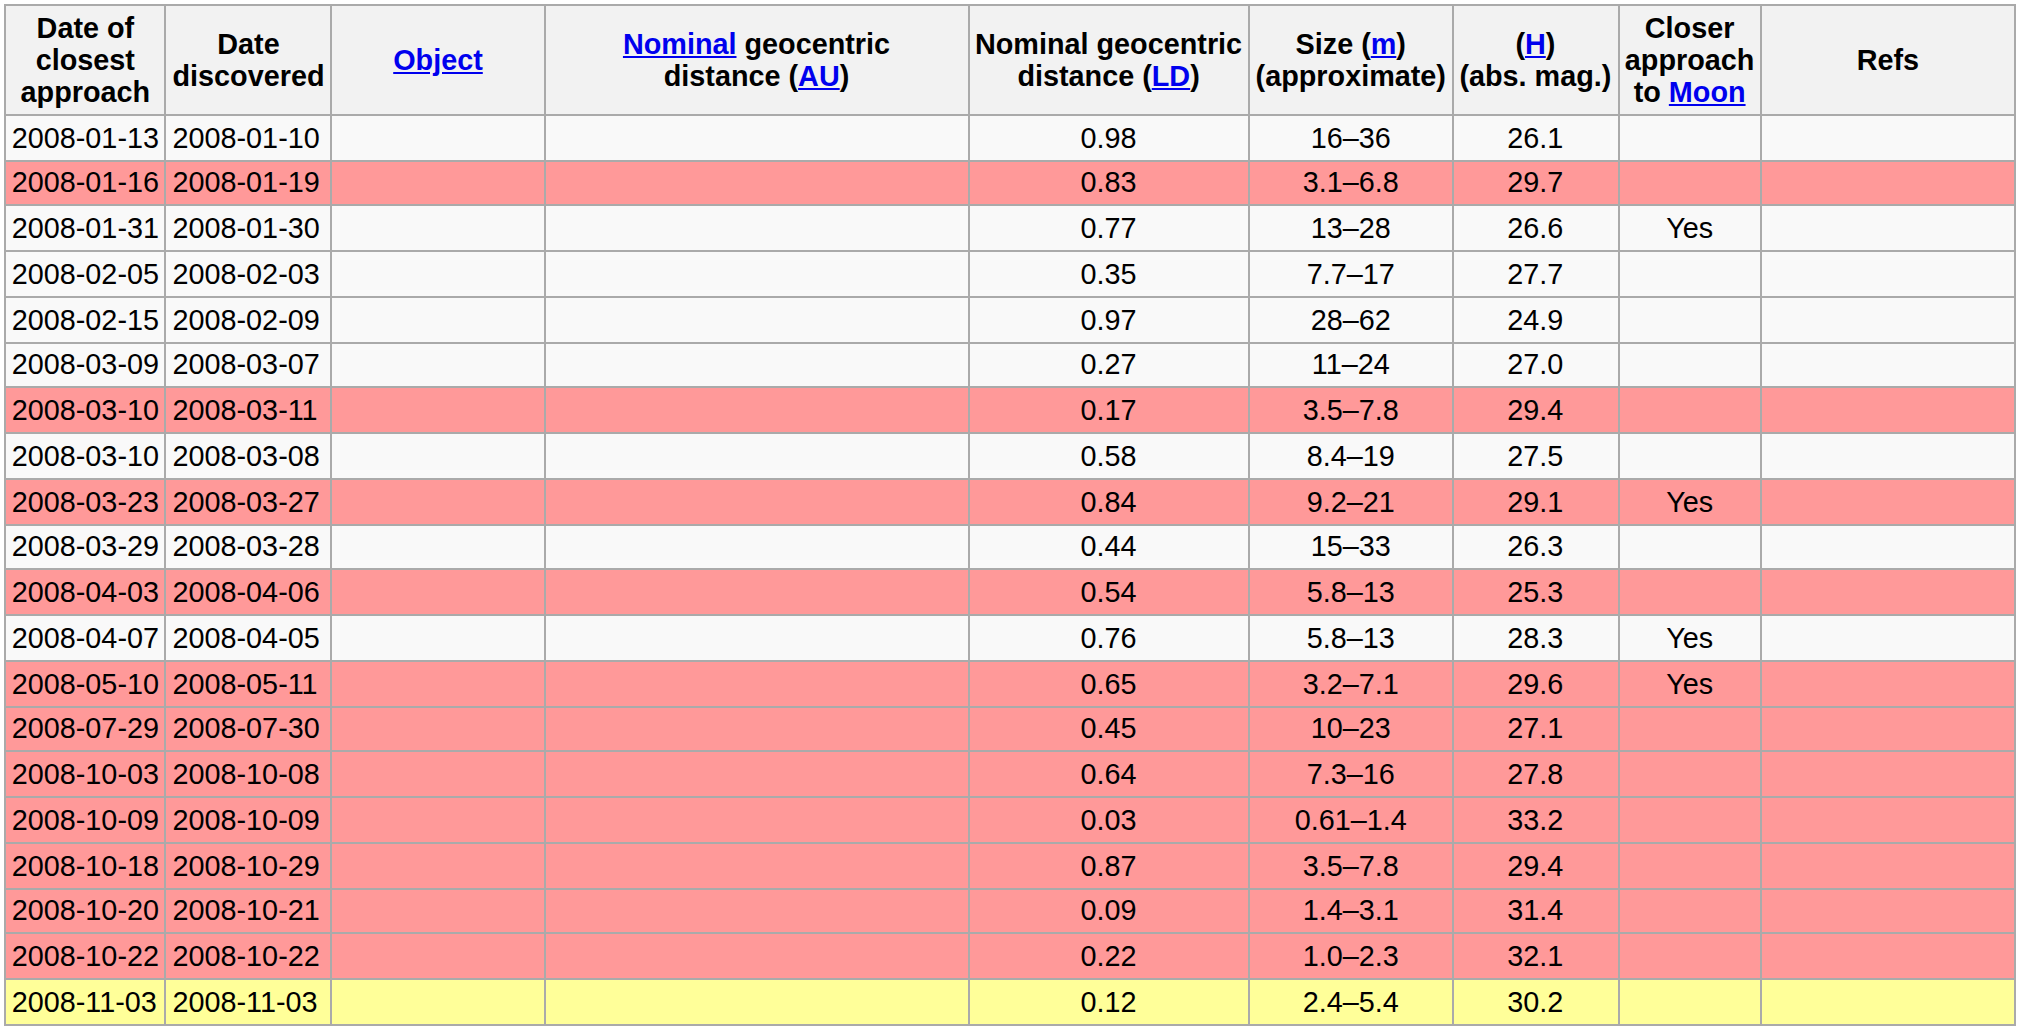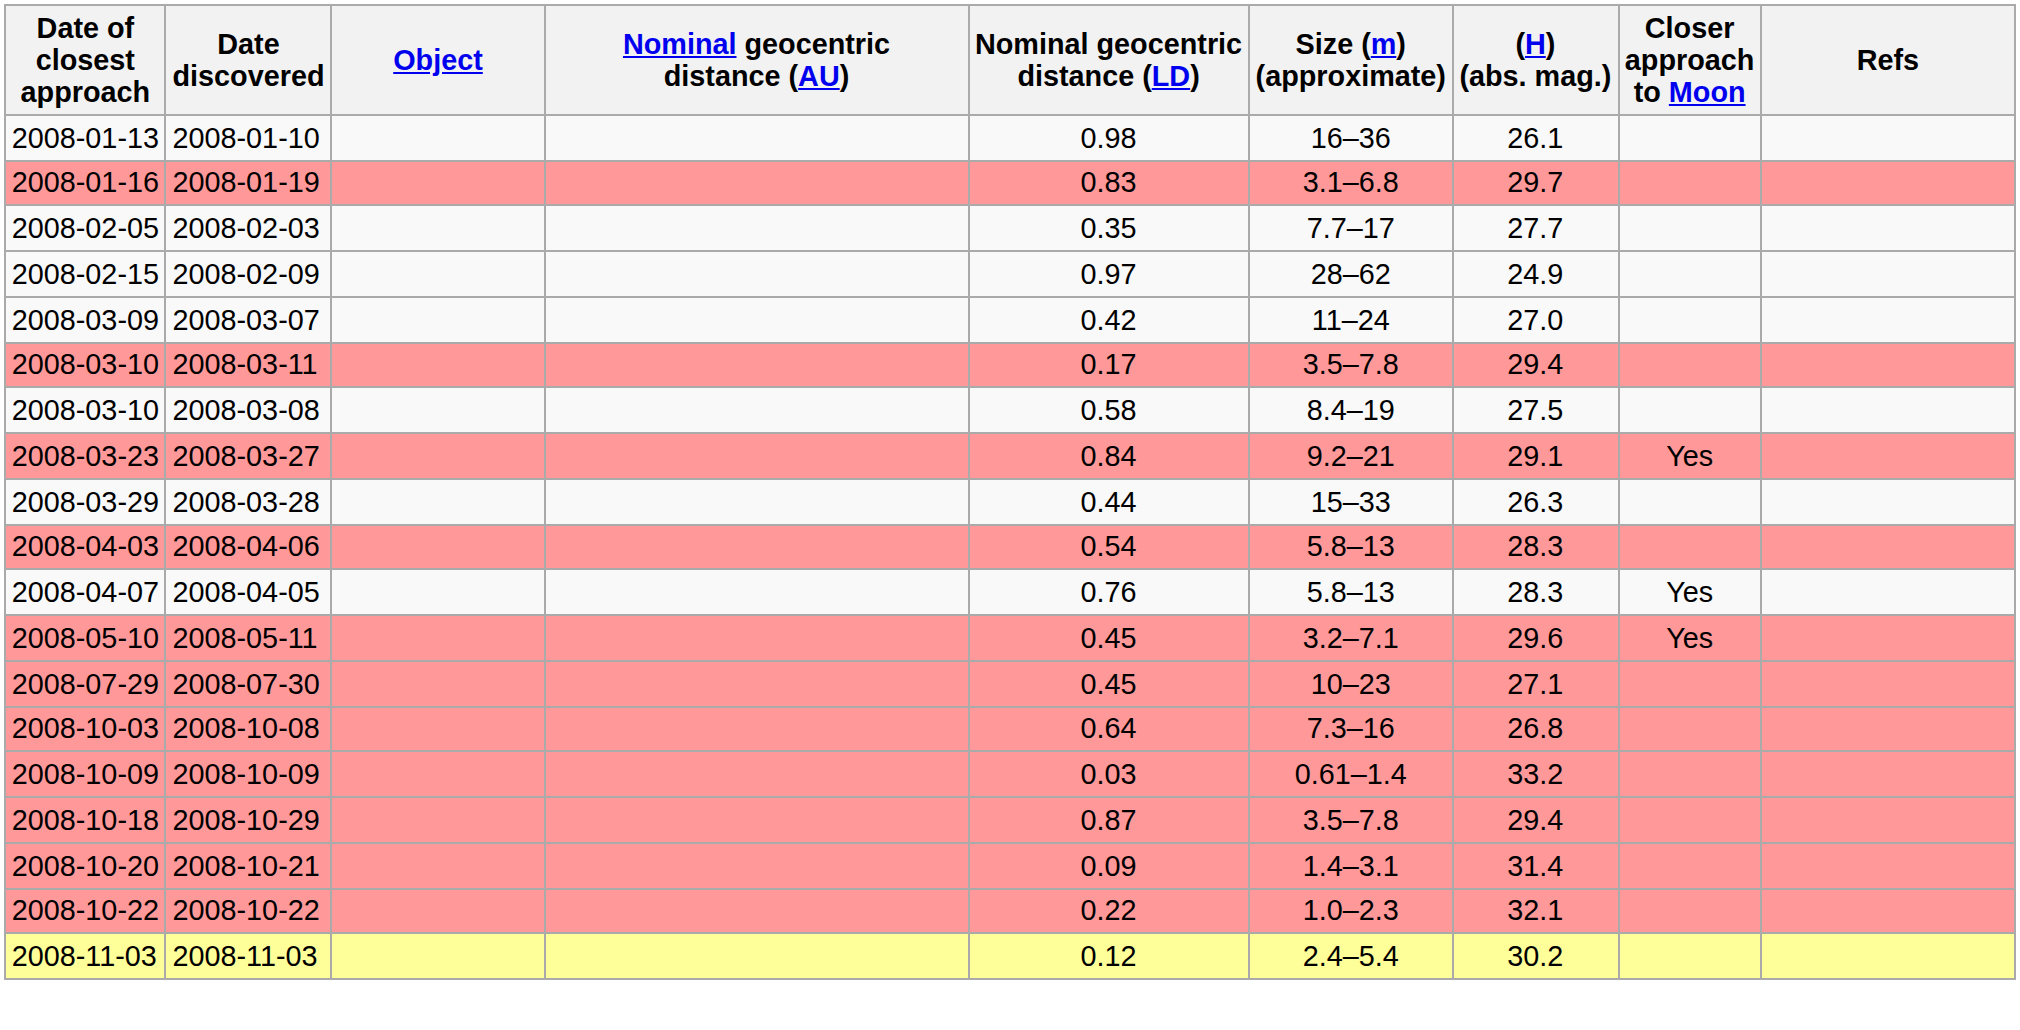 <table class="wikitable sortable" style="font-size: 0.9em;">
 <tr>
 <th>Date of<br>closest<br>approach</th>
 <th>Date<br>discovered</th>
 <th width=100><a href='#'>Object</a></th>
 <th width=205 data-sort-type="number"><a href='#'>Nominal</a> geocentric<br>distance (<a href='#'>AU</a>)</th>
 <th data-sort-type="number">Nominal geocentric<br>distance (<a href='#'>LD</a>)</th>
 <th data-sort-type="number">Size (<a href='#'>m</a>)<br>(approximate)</th>
 <th data-sort-type="number">(<a href='#'>H</a>)<br>(abs. mag.)</th>
 <th>Closer<br>approach<br>to <a href='#'>Moon</a></th>
 <th width=120>Refs</th>
 </tr>
 <tr>
 <td>2008-01-13</td>
 <td>2008-01-10</td>
 <td></td>
 <td></td>
 <td align=center>0.98</td>
 <td align=center>16–36</td>
 <td align=center>26.1</td>
 <td align=center></td>
 <td></td>
 </tr>
 <tr bgcolor="#ff9999">
 <td>2008-01-16</td>
 <td>2008-01-19</td>
 <td></td>
 <td></td>
 <td align=center>0.83</td>
 <td align=center>3.1–6.8</td>
 <td align=center>29.7</td>
 <td align=center></td>
 <td></td>
 </tr>
 <tr>
-<td>2008-01-31</td>
-<td>2008-01-30</td>
-<td></td>
-<td></td>
-<td align=center>0.77</td>
-<td align=center>13–28</td>
-<td align=center>26.6</td>
-<td align=center>Yes</td>
-<td></td>
-</tr>
-<tr>
 <td>2008-02-05</td>
 <td>2008-02-03</td>
 <td></td>
 <td></td>
 <td align=center>0.35</td>
 <td align=center>7.7–17</td>
 <td align=center>27.7</td>
 <td align=center></td>
 <td></td>
 </tr>
 <tr>
 <td>2008-02-15</td>
 <td>2008-02-09</td>
 <td></td>
 <td></td>
 <td align=center>0.97</td>
 <td align=center>28–62</td>
 <td align=center>24.9</td>
 <td align=center></td>
 <td></td>
 </tr>
 <tr>
 <td>2008-03-09</td>
 <td>2008-03-07</td>
 <td></td>
 <td></td>
-<td align=center>0.27</td>
+<td align=center>0.42</td>
 <td align=center>11–24</td>
 <td align=center>27.0</td>
 <td align=center></td>
 <td></td>
 </tr>
 <tr bgcolor="#ff9999">
 <td>2008-03-10</td>
 <td>2008-03-11</td>
 <td></td>
 <td></td>
 <td align=center>0.17</td>
 <td align=center>3.5–7.8</td>
 <td align=center>29.4</td>
 <td align=center></td>
 <td></td>
 </tr>
 <tr>
 <td>2008-03-10</td>
 <td>2008-03-08</td>
 <td></td>
 <td></td>
 <td align=center>0.58</td>
 <td align=center>8.4–19</td>
 <td align=center>27.5</td>
 <td align=center></td>
 <td></td>
 </tr>
 <tr bgcolor="#ff9999">
 <td>2008-03-23</td>
 <td>2008-03-27</td>
 <td></td>
 <td></td>
 <td align=center>0.84</td>
 <td align=center>9.2–21</td>
 <td align=center>29.1</td>
 <td align=center>Yes</td>
 <td></td>
 </tr>
 <tr>
 <td>2008-03-29</td>
 <td>2008-03-28</td>
 <td></td>
 <td></td>
 <td align=center>0.44</td>
 <td align=center>15–33</td>
 <td align=center>26.3</td>
 <td align=center></td>
 <td></td>
 </tr>
 <tr bgcolor="#ff9999">
 <td>2008-04-03</td>
 <td>2008-04-06</td>
 <td></td>
 <td></td>
 <td align=center>0.54</td>
 <td align=center>5.8–13</td>
-<td align=center>25.3</td>
+<td align=center>28.3</td>
 <td align=center></td>
 <td></td>
 </tr>
 <tr>
 <td>2008-04-07</td>
 <td>2008-04-05</td>
 <td></td>
 <td></td>
 <td align=center>0.76</td>
 <td align=center>5.8–13</td>
 <td align=center>28.3</td>
 <td align=center>Yes</td>
 <td></td>
 </tr>
 <tr bgcolor="#ff9999">
 <td>2008-05-10</td>
 <td>2008-05-11</td>
 <td></td>
 <td></td>
-<td align=center>0.65</td>
+<td align=center>0.45</td>
 <td align=center>3.2–7.1</td>
 <td align=center>29.6</td>
 <td align=center>Yes</td>
 <td></td>
 </tr>
 <tr bgcolor="#ff9999">
 <td>2008-07-29</td>
 <td>2008-07-30</td>
 <td></td>
 <td></td>
 <td align=center>0.45</td>
 <td align=center>10–23</td>
 <td align=center>27.1</td>
 <td align=center></td>
 <td></td>
 </tr>
 <tr bgcolor="#ff9999">
 <td>2008-10-03</td>
 <td>2008-10-08</td>
 <td></td>
 <td></td>
 <td align=center>0.64</td>
 <td align=center>7.3–16</td>
-<td align=center>27.8</td>
+<td align=center>26.8</td>
 <td align=center></td>
 <td></td>
 </tr>
 <tr bgcolor="#ff9999">
 <td>2008-10-09</td>
 <td>2008-10-09</td>
 <td></td>
 <td></td>
 <td align=center>0.03</td>
 <td align=center>0.61–1.4</td>
 <td align=center>33.2</td>
 <td align=center></td>
 <td></td>
 </tr>
 <tr bgcolor="#ff9999">
 <td>2008-10-18</td>
 <td>2008-10-29</td>
 <td></td>
 <td></td>
 <td align=center>0.87</td>
 <td align=center>3.5–7.8</td>
 <td align=center>29.4</td>
 <td align=center></td>
 <td></td>
 </tr>
 <tr bgcolor="#ff9999">
 <td>2008-10-20</td>
 <td>2008-10-21</td>
 <td></td>
 <td></td>
 <td align=center>0.09</td>
 <td align=center>1.4–3.1</td>
 <td align=center>31.4</td>
 <td align=center></td>
 <td></td>
 </tr>
 <tr bgcolor="#ff9999">
 <td>2008-10-22</td>
 <td>2008-10-22</td>
 <td></td>
 <td></td>
 <td align=center>0.22</td>
 <td align=center>1.0–2.3</td>
 <td align=center>32.1</td>
 <td align=center></td>
 <td></td>
 </tr>
 <tr bgcolor="#ffff99">
 <td>2008-11-03</td>
 <td>2008-11-03</td>
 <td></td>
 <td></td>
 <td align=center>0.12</td>
 <td align=center>2.4–5.4</td>
 <td align=center>30.2</td>
 <td align=center></td>
 <td></td>
 </tr>
 </table>
